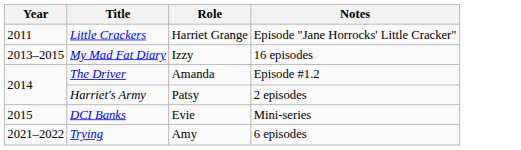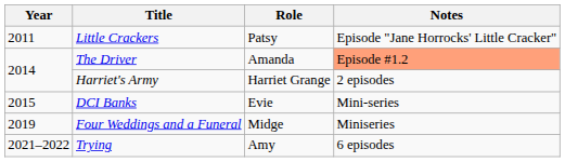 <table class="wikitable sortable">
 <tr>
 <th>Year</th>
 <th>Title</th>
 <th>Role</th>
 <th class="unsortable">Notes</th>
 </tr>
 <tr>
 <td>2011</td>
 <td><em><a href='#'>Little Crackers</a></em></td>
-<td>Harriet Grange</td>
+<td>Patsy</td>
 <td>Episode "Jane Horrocks' Little Cracker"</td>
-</tr>
-<tr>
-<td>2013–2015</td>
-<td><em><a href='#'>My Mad Fat Diary</a></em></td>
-<td>Izzy</td>
-<td>16 episodes</td>
 </tr>
 <tr>
 <td rowspan=2>2014</td>
 <td><em><a href='#'>The Driver</a></em></td>
 <td>Amanda</td>
-<td>Episode #1.2</td>
+<td style="background: lightsalmon;">Episode #1.2</td>
 </tr>
 <tr>
 <td><em>Harriet's Army</em></td>
-<td>Patsy</td>
+<td>Harriet Grange</td>
 <td>2 episodes</td>
 </tr>
 <tr>
 <td>2015</td>
 <td><em><a href='#'>DCI Banks</a></em></td>
 <td>Evie</td>
 <td>Mini-series</td>
 </tr>
 <tr>
+<td>2019</td>
+<td><em><a href='#'>Four Weddings and a Funeral</a></em></td>
+<td>Midge</td>
+<td>Miniseries</td>
+</tr>
+<tr>
 <td>2021–2022</td>
 <td><a href='#'><em>Trying</em></a></td>
 <td>Amy</td>
 <td>6 episodes</td>
 </tr>
 </table>
